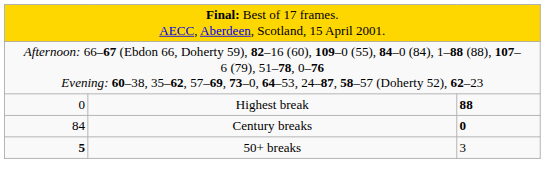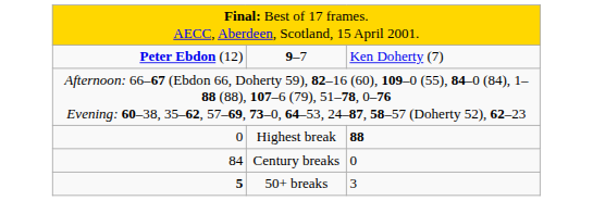 <table class="wikitable" style="font-size: 95%; margin: 1em auto 1em auto;">
 <tr>
 <td colspan="3" align="center" bgcolor="#ffd700"><strong>Final:</strong> Best of 17 frames. <br><a href='#'>AECC</a>, <a href='#'>Aberdeen</a>, Scotland, 15 April 2001.</td>
+</tr>
+<tr>
+<td width="200" align="right"><strong><a href='#'>Peter Ebdon</a></strong> (12)<br></td>
+<td width="100" align="center"><strong>9</strong>–7</td>
+<td width="200"><a href='#'>Ken Doherty</a> (7)<br></td>
 </tr>
 <tr>
 <td colspan="3" align="center" style="font-size: 100%"><em>Afternoon:</em> 66–<strong>67</strong> (Ebdon 66, Doherty 59), <strong>82</strong>–16 (60), <strong>109</strong>–0 (55), <strong>84</strong>–0 (84), 1–<strong>88</strong> (88), <strong>107</strong>–6 (79), 51–<strong>78</strong>, 0–<strong>76</strong><br><em>Evening:</em> <strong>60</strong>–38, 35–<strong>62</strong>, 57–<strong>69</strong>, <strong>73</strong>–0, <strong>64</strong>–53, 24–<strong>87</strong>, <strong>58</strong>–57 (Doherty 52), <strong>62</strong>–23</td>
 </tr>
 <tr>
 <td align="right">0</td>
 <td align="center">Highest break</td>
 <td align="left"><strong>88</strong></td>
 </tr>
 <tr>
 <td align="right">84</td>
 <td align="center">Century breaks</td>
-<td align="left"><strong>0</strong></td>
+<td align="left">0</td>
 </tr>
 <tr>
 <td align="right"><strong>5</strong></td>
 <td align="center">50+ breaks</td>
 <td align="left">3</td>
 </tr>
 </table>
